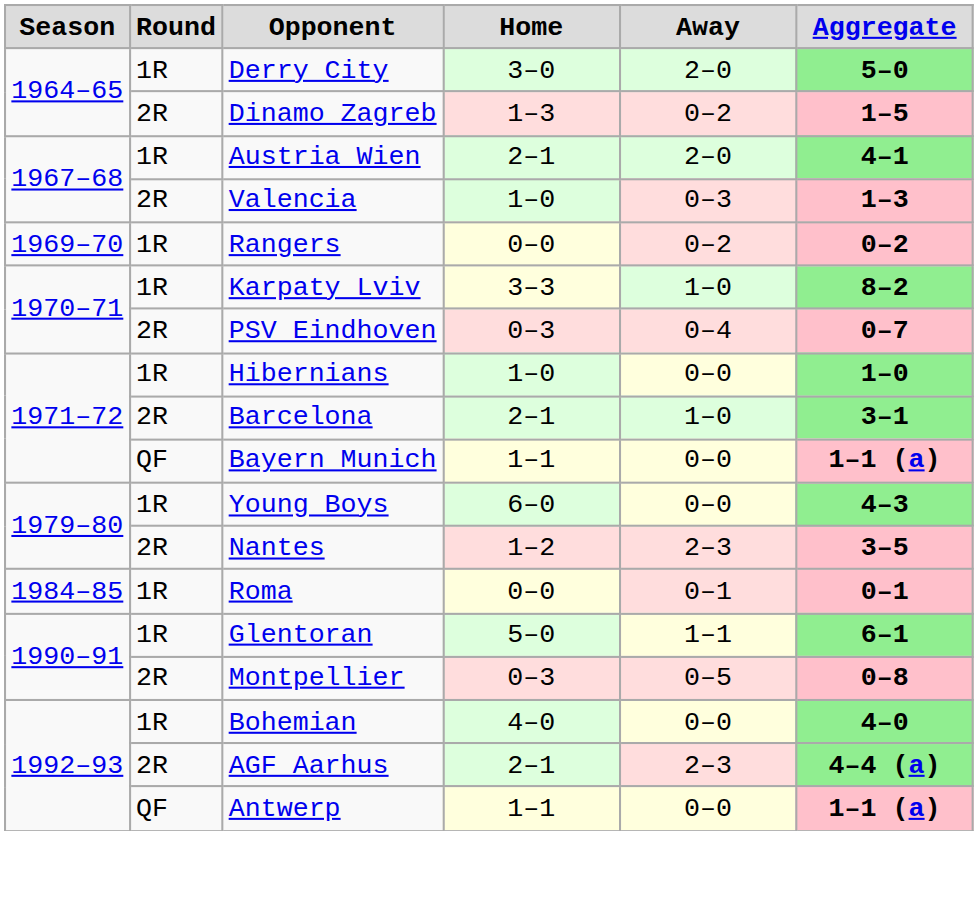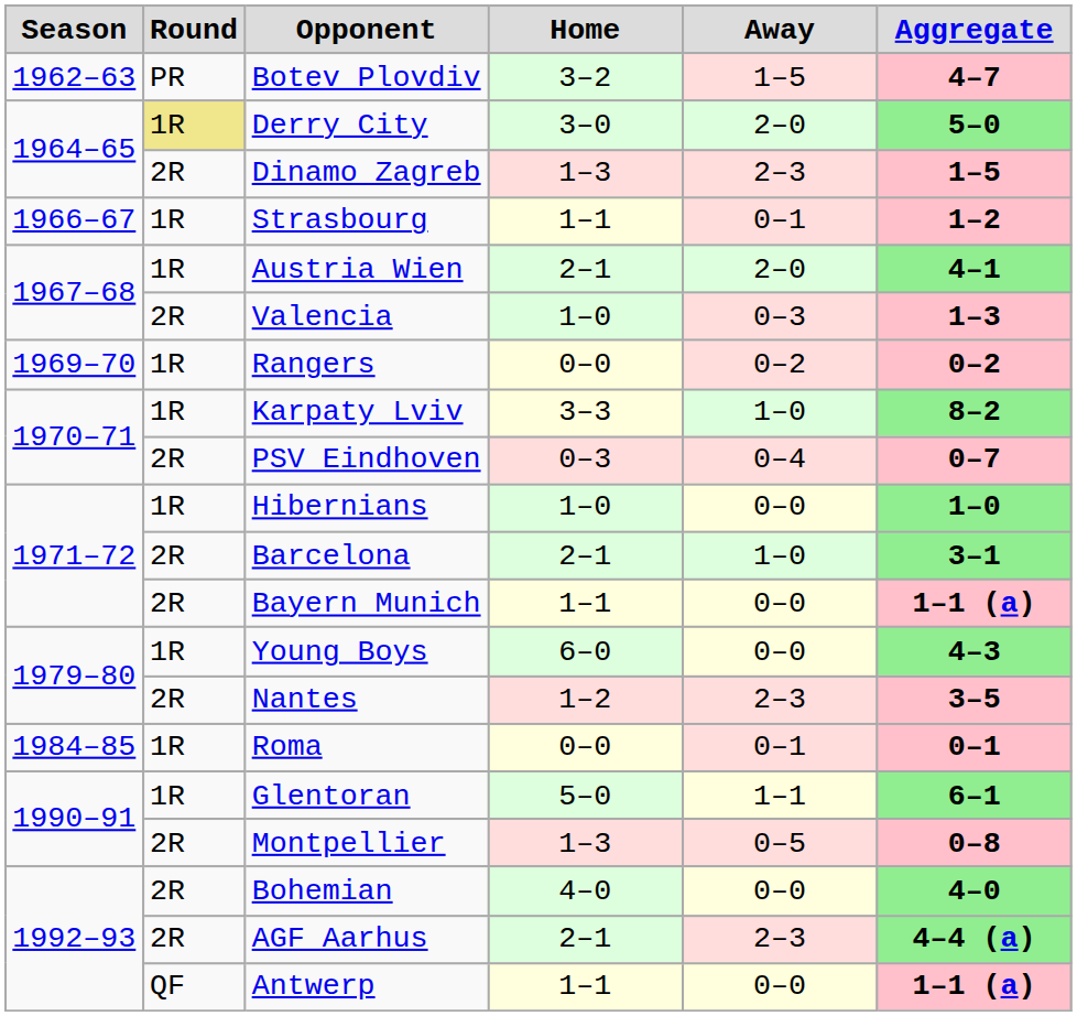 <table class="wikitable" style="text-align: center;">
 <tr>
 <th style="background:#DCDCDC">Season</th>
 <th style="background:#DCDCDC">Round</th>
 <th style="background:#DCDCDC">Opponent</th>
 <th width="80" style="background:#DCDCDC">Home</th>
 <th width="80" style="background:#DCDCDC">Away</th>
 <th width="80" style="background:#DCDCDC"><a href='#'>Aggregate</a></th>
 </tr>
 <tr>
+<td align=left><a href='#'>1962–63</a></td>
+<td align=left>PR</td>
+<td align=left> <a href='#'>Botev Plovdiv</a></td>
+<td bgcolor="#ddffdd">3–2</td>
+<td bgcolor="#ffdddd">1–5</td>
+<td bgcolor=pink style="text-align:center;"><strong>4–7</strong></td>
+</tr>
+<tr>
 <td rowspan=2 align=left><a href='#'>1964–65</a></td>
-<td align=left>1R</td>
+<td align=left style="background: khaki;">1R</td>
 <td align=left> <a href='#'>Derry City</a></td>
 <td bgcolor="#ddffdd">3–0</td>
 <td bgcolor="#ddffdd">2–0</td>
 <td bgcolor=lightgreen style="text-align:center;"><strong>5–0</strong></td>
 </tr>
 <tr>
 <td align=left>2R</td>
 <td align=left> <a href='#'>Dinamo Zagreb</a></td>
 <td bgcolor="#ffdddd">1–3</td>
-<td bgcolor="#ffdddd">0–2</td>
+<td bgcolor="#ffdddd">2–3</td>
 <td bgcolor=pink style="text-align:center;"><strong>1–5</strong></td>
+</tr>
+<tr>
+<td align=left><a href='#'>1966–67</a></td>
+<td align=left>1R</td>
+<td align=left> <a href='#'>Strasbourg</a></td>
+<td bgcolor="#ffffdd">1–1</td>
+<td bgcolor="#ffdddd">0–1</td>
+<td bgcolor=pink style="text-align:center;"><strong>1–2</strong></td>
 </tr>
 <tr>
 <td rowspan=2 align=left><a href='#'>1967–68</a></td>
 <td align=left>1R</td>
 <td align=left> <a href='#'>Austria Wien</a></td>
 <td bgcolor="#ddffdd">2–1</td>
 <td bgcolor="#ddffdd">2–0</td>
 <td bgcolor=lightgreen style="text-align:center;"><strong>4–1</strong></td>
 </tr>
 <tr>
 <td align=left>2R</td>
 <td align=left> <a href='#'>Valencia</a></td>
 <td bgcolor="#ddffdd">1–0</td>
 <td bgcolor="#ffdddd">0–3</td>
 <td bgcolor=pink style="text-align:center;"><strong>1–3</strong></td>
 </tr>
 <tr>
 <td align=left><a href='#'>1969–70</a></td>
 <td align=left>1R</td>
 <td align=left> <a href='#'>Rangers</a></td>
 <td bgcolor="#ffffdd">0–0</td>
 <td bgcolor="#ffdddd">0–2</td>
 <td bgcolor=pink style="text-align:center;"><strong>0–2</strong></td>
 </tr>
 <tr>
 <td rowspan=2 align=left><a href='#'>1970–71</a></td>
 <td align=left>1R</td>
 <td align=left> <a href='#'>Karpaty Lviv</a></td>
 <td bgcolor="#ffffdd">3–3</td>
 <td bgcolor="#ddffdd">1–0</td>
 <td bgcolor=lightgreen style="text-align:center;"><strong>8–2</strong></td>
 </tr>
 <tr>
 <td align=left>2R</td>
 <td align=left> <a href='#'>PSV Eindhoven</a></td>
 <td bgcolor="#ffdddd">0–3</td>
 <td bgcolor="#ffdddd">0–4</td>
 <td bgcolor=pink style="text-align:center;"><strong>0–7</strong></td>
 </tr>
 <tr>
 <td rowspan=3 align=left><a href='#'>1971–72</a></td>
 <td align=left>1R</td>
 <td align=left> <a href='#'>Hibernians</a></td>
 <td bgcolor="#ddffdd">1–0</td>
 <td bgcolor="#ffffdd">0–0</td>
 <td bgcolor=lightgreen style="text-align:center;"><strong>1–0</strong></td>
 </tr>
 <tr>
 <td align=left>2R</td>
 <td align=left> <a href='#'>Barcelona</a></td>
 <td bgcolor="#ddffdd">2–1</td>
 <td bgcolor="#ddffdd">1–0</td>
 <td bgcolor=lightgreen style="text-align:center;"><strong>3–1</strong></td>
 </tr>
 <tr>
-<td align=left>QF</td>
+<td align=left>2R</td>
 <td align=left> <a href='#'>Bayern Munich</a></td>
 <td bgcolor="#ffffdd">1–1</td>
 <td bgcolor="#ffffdd">0–0</td>
 <td bgcolor=pink style="text-align:center;"><strong>1–1 (<a href='#'>a</a>)</strong></td>
 </tr>
 <tr>
 <td rowspan=2 align=left><a href='#'>1979–80</a></td>
 <td align=left>1R</td>
 <td align=left> <a href='#'>Young Boys</a></td>
 <td bgcolor="#ddffdd">6–0</td>
 <td bgcolor="#ffffdd">0–0</td>
 <td bgcolor=lightgreen style="text-align:center;"><strong>4–3</strong></td>
 </tr>
 <tr>
 <td align=left>2R</td>
 <td align=left> <a href='#'>Nantes</a></td>
 <td bgcolor="#ffdddd">1–2</td>
 <td bgcolor="#ffdddd">2–3</td>
 <td bgcolor=pink style="text-align:center;"><strong>3–5</strong></td>
 </tr>
 <tr>
 <td align=left><a href='#'>1984–85</a></td>
 <td align=left>1R</td>
 <td align=left> <a href='#'>Roma</a></td>
 <td bgcolor="#ffffdd">0–0</td>
 <td bgcolor="#ffdddd">0–1</td>
 <td bgcolor=pink style="text-align:center;"><strong>0–1</strong></td>
 </tr>
 <tr>
 <td rowspan=2 align=left><a href='#'>1990–91</a></td>
 <td align=left>1R</td>
 <td align=left> <a href='#'>Glentoran</a></td>
 <td bgcolor="#ddffdd">5–0</td>
 <td bgcolor="#ffffdd">1–1</td>
 <td bgcolor=lightgreen style="text-align:center;"><strong>6–1</strong></td>
 </tr>
 <tr>
 <td align=left>2R</td>
 <td align=left> <a href='#'>Montpellier</a></td>
-<td bgcolor="#ffdddd">0–3</td>
+<td bgcolor="#ffdddd">1–3</td>
 <td bgcolor="#ffdddd">0–5</td>
 <td bgcolor=pink style="text-align:center;"><strong>0–8</strong></td>
 </tr>
 <tr>
 <td rowspan=3 align=left><a href='#'>1992–93</a></td>
-<td align=left>1R</td>
+<td align=left>2R</td>
 <td align=left> <a href='#'>Bohemian</a></td>
 <td bgcolor="#ddffdd">4–0</td>
 <td bgcolor="#ffffdd">0–0</td>
 <td bgcolor=lightgreen style="text-align:center;"><strong>4–0</strong></td>
 </tr>
 <tr>
 <td align=left>2R</td>
 <td align=left> <a href='#'>AGF Aarhus</a></td>
 <td bgcolor="#ddffdd">2–1</td>
 <td bgcolor="#ffdddd">2–3</td>
 <td bgcolor=lightgreen style="text-align:center;"><strong>4–4 (<a href='#'>a</a>)</strong></td>
 </tr>
 <tr>
 <td align=left>QF</td>
 <td align=left> <a href='#'>Antwerp</a></td>
 <td bgcolor="#ffffdd">1–1</td>
 <td bgcolor="#ffffdd">0–0</td>
 <td bgcolor=pink style="text-align:center;"><strong>1–1 (<a href='#'>a</a>)</strong></td>
 </tr>
 </table>
